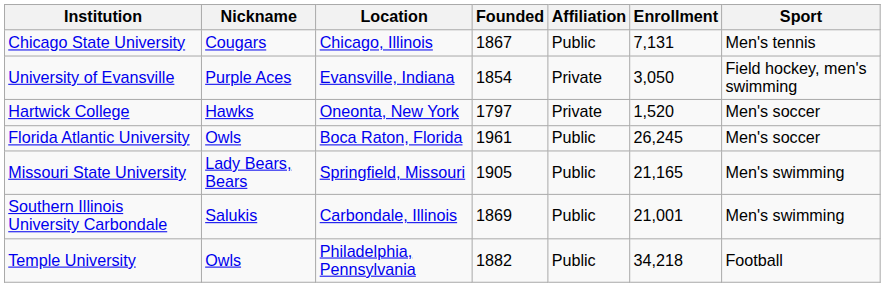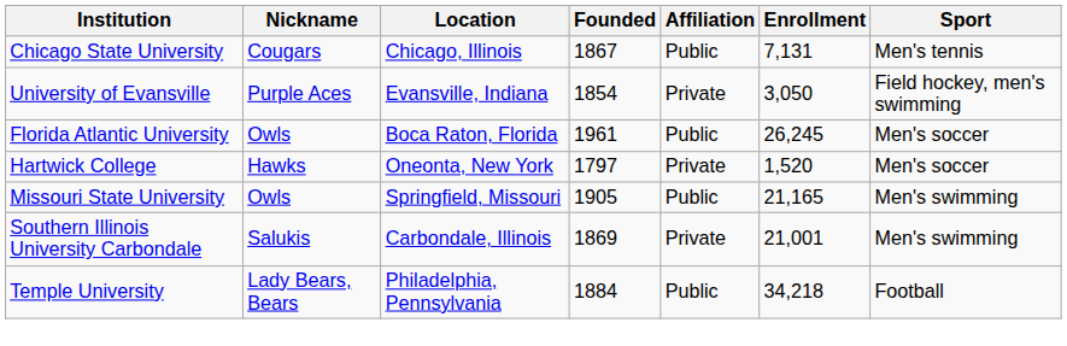 <table class="wikitable">
 <tr>
 <th>Institution</th>
 <th>Nickname</th>
 <th>Location</th>
 <th>Founded</th>
 <th>Affiliation</th>
 <th>Enrollment</th>
 <th>Sport</th>
 </tr>
 <tr>
 <td><a href='#'>Chicago State University</a></td>
 <td><a href='#'>Cougars</a></td>
 <td><a href='#'>Chicago, Illinois</a></td>
 <td>1867</td>
 <td>Public</td>
 <td>7,131</td>
 <td>Men's tennis</td>
 </tr>
 <tr>
 <td><a href='#'>University of Evansville</a></td>
 <td><a href='#'>Purple Aces</a></td>
 <td><a href='#'>Evansville, Indiana</a></td>
 <td>1854</td>
 <td>Private</td>
 <td>3,050</td>
 <td>Field hockey, men's swimming</td>
 </tr>
 <tr>
+<td><a href='#'>Florida Atlantic University</a></td>
+<td><a href='#'>Owls</a></td>
+<td><a href='#'>Boca Raton, Florida</a></td>
+<td>1961</td>
+<td>Public</td>
+<td>26,245</td>
+<td>Men's soccer</td>
+</tr>
+<tr>
 <td><a href='#'>Hartwick College</a></td>
 <td><a href='#'>Hawks</a></td>
 <td><a href='#'>Oneonta, New York</a></td>
 <td>1797</td>
 <td>Private</td>
 <td>1,520</td>
 <td>Men's soccer</td>
 </tr>
 <tr>
-<td><a href='#'>Florida Atlantic University</a></td>
+<td><a href='#'>Missouri State University</a></td>
 <td><a href='#'>Owls</a></td>
-<td><a href='#'>Boca Raton, Florida</a></td>
-<td>1961</td>
-<td>Public</td>
-<td>26,245</td>
-<td>Men's soccer</td>
-</tr>
-<tr>
-<td><a href='#'>Missouri State University</a></td>
-<td><a href='#'>Lady Bears, Bears</a></td>
 <td><a href='#'>Springfield, Missouri</a></td>
 <td>1905</td>
 <td>Public</td>
 <td>21,165</td>
 <td>Men's swimming</td>
 </tr>
 <tr>
 <td><a href='#'>Southern Illinois University Carbondale</a></td>
 <td><a href='#'>Salukis</a></td>
 <td><a href='#'>Carbondale, Illinois</a></td>
 <td>1869</td>
-<td>Public</td>
+<td>Private</td>
 <td>21,001</td>
 <td>Men's swimming</td>
 </tr>
 <tr>
 <td><a href='#'>Temple University</a></td>
-<td><a href='#'>Owls</a></td>
+<td><a href='#'>Lady Bears, Bears</a></td>
 <td><a href='#'>Philadelphia, Pennsylvania</a></td>
-<td>1882</td>
+<td>1884</td>
 <td>Public</td>
 <td>34,218</td>
 <td>Football</td>
 </tr>
 </table>
